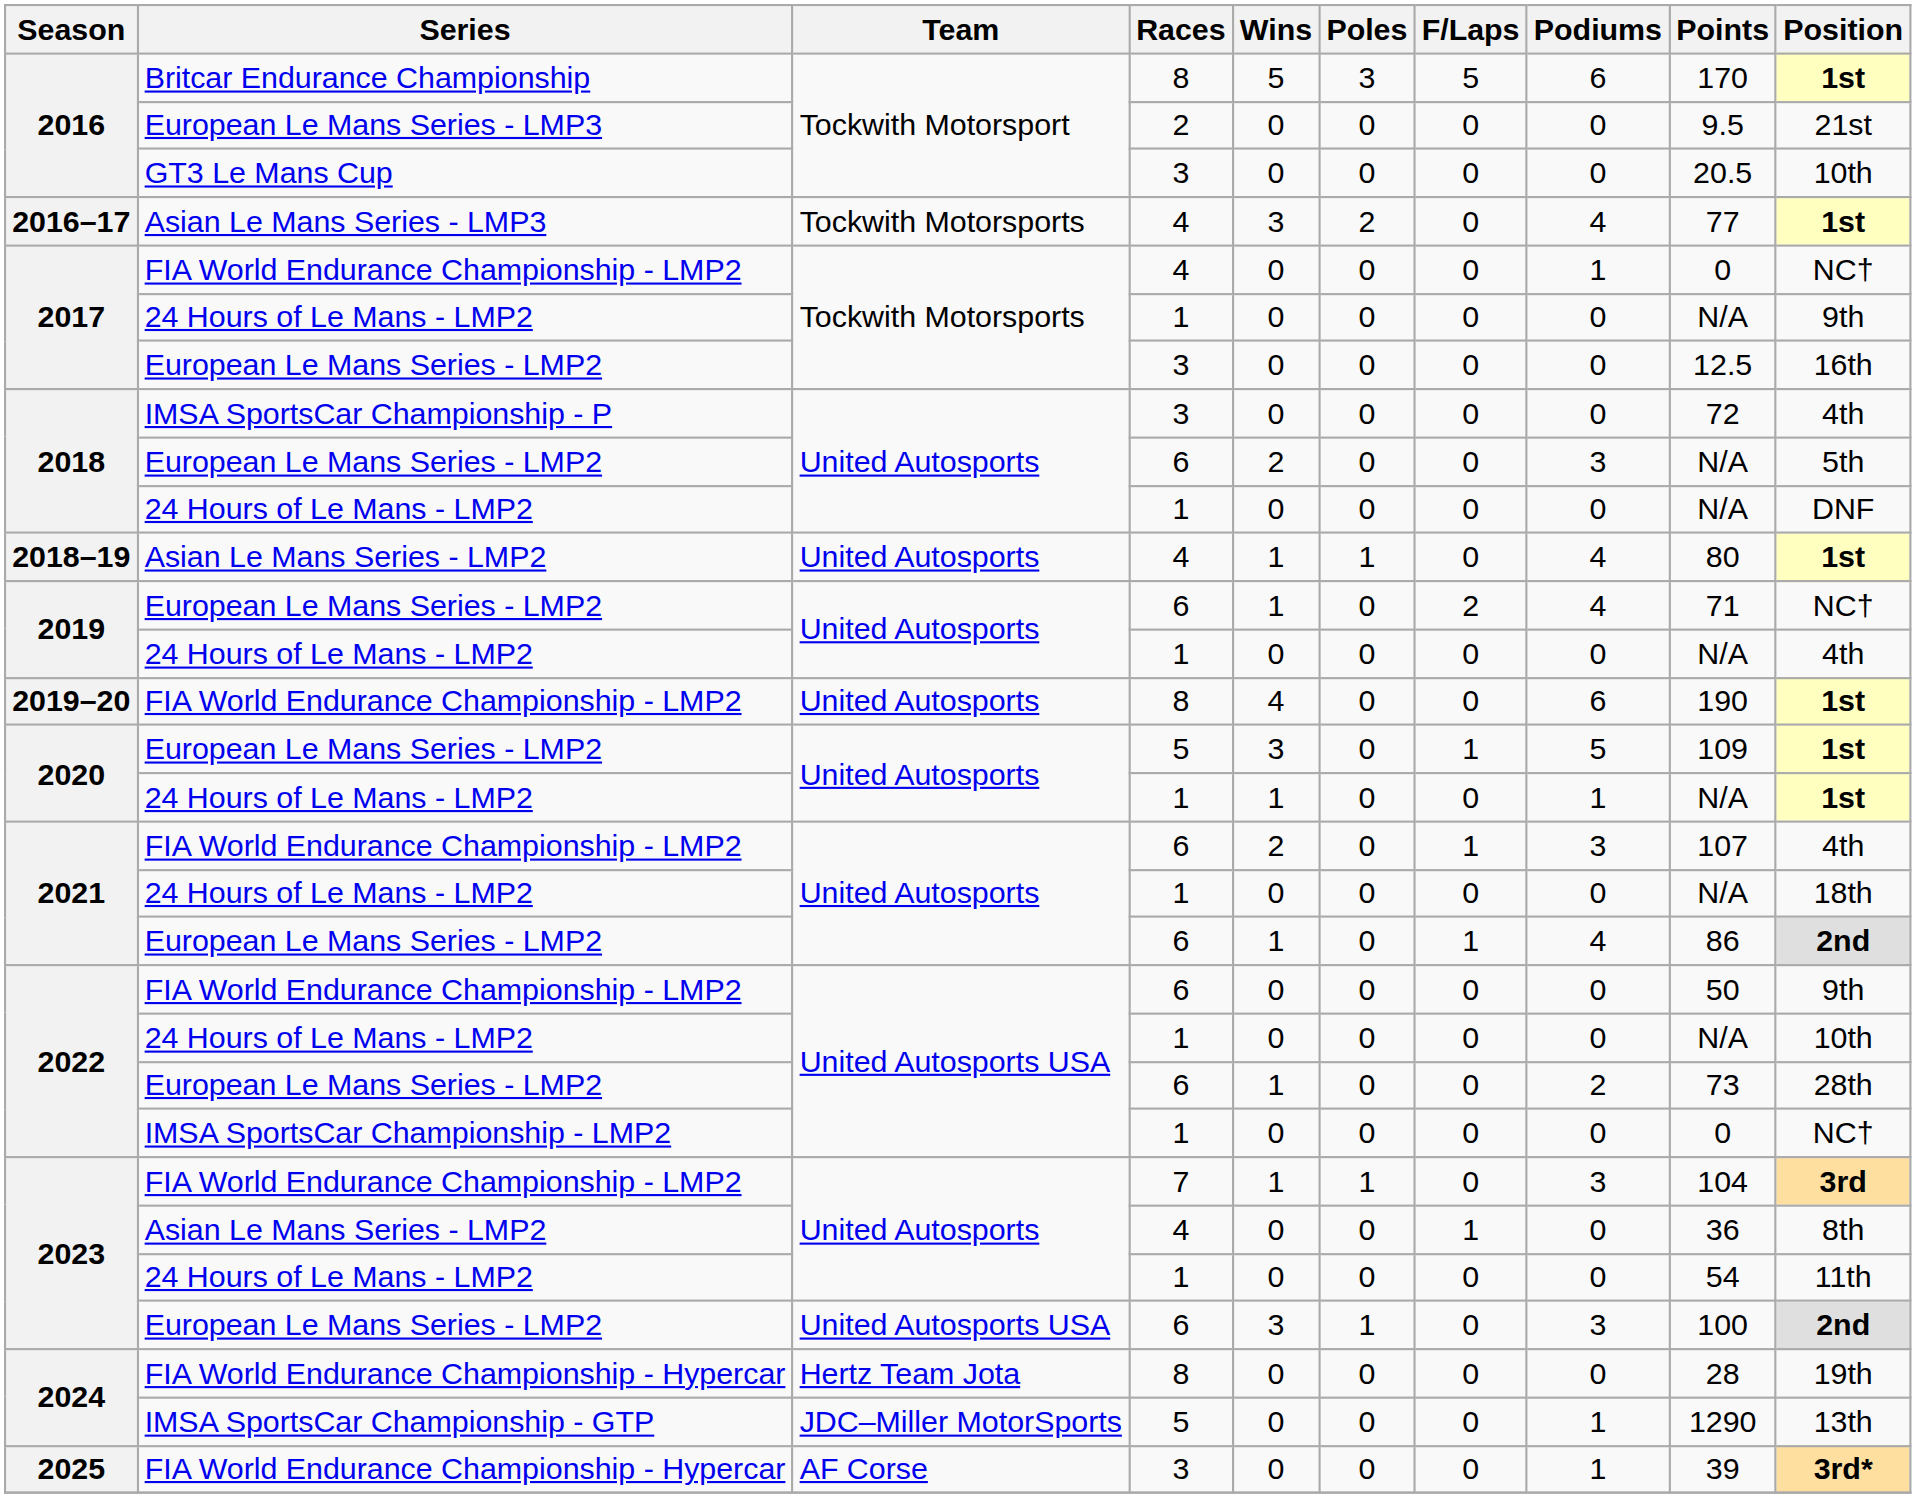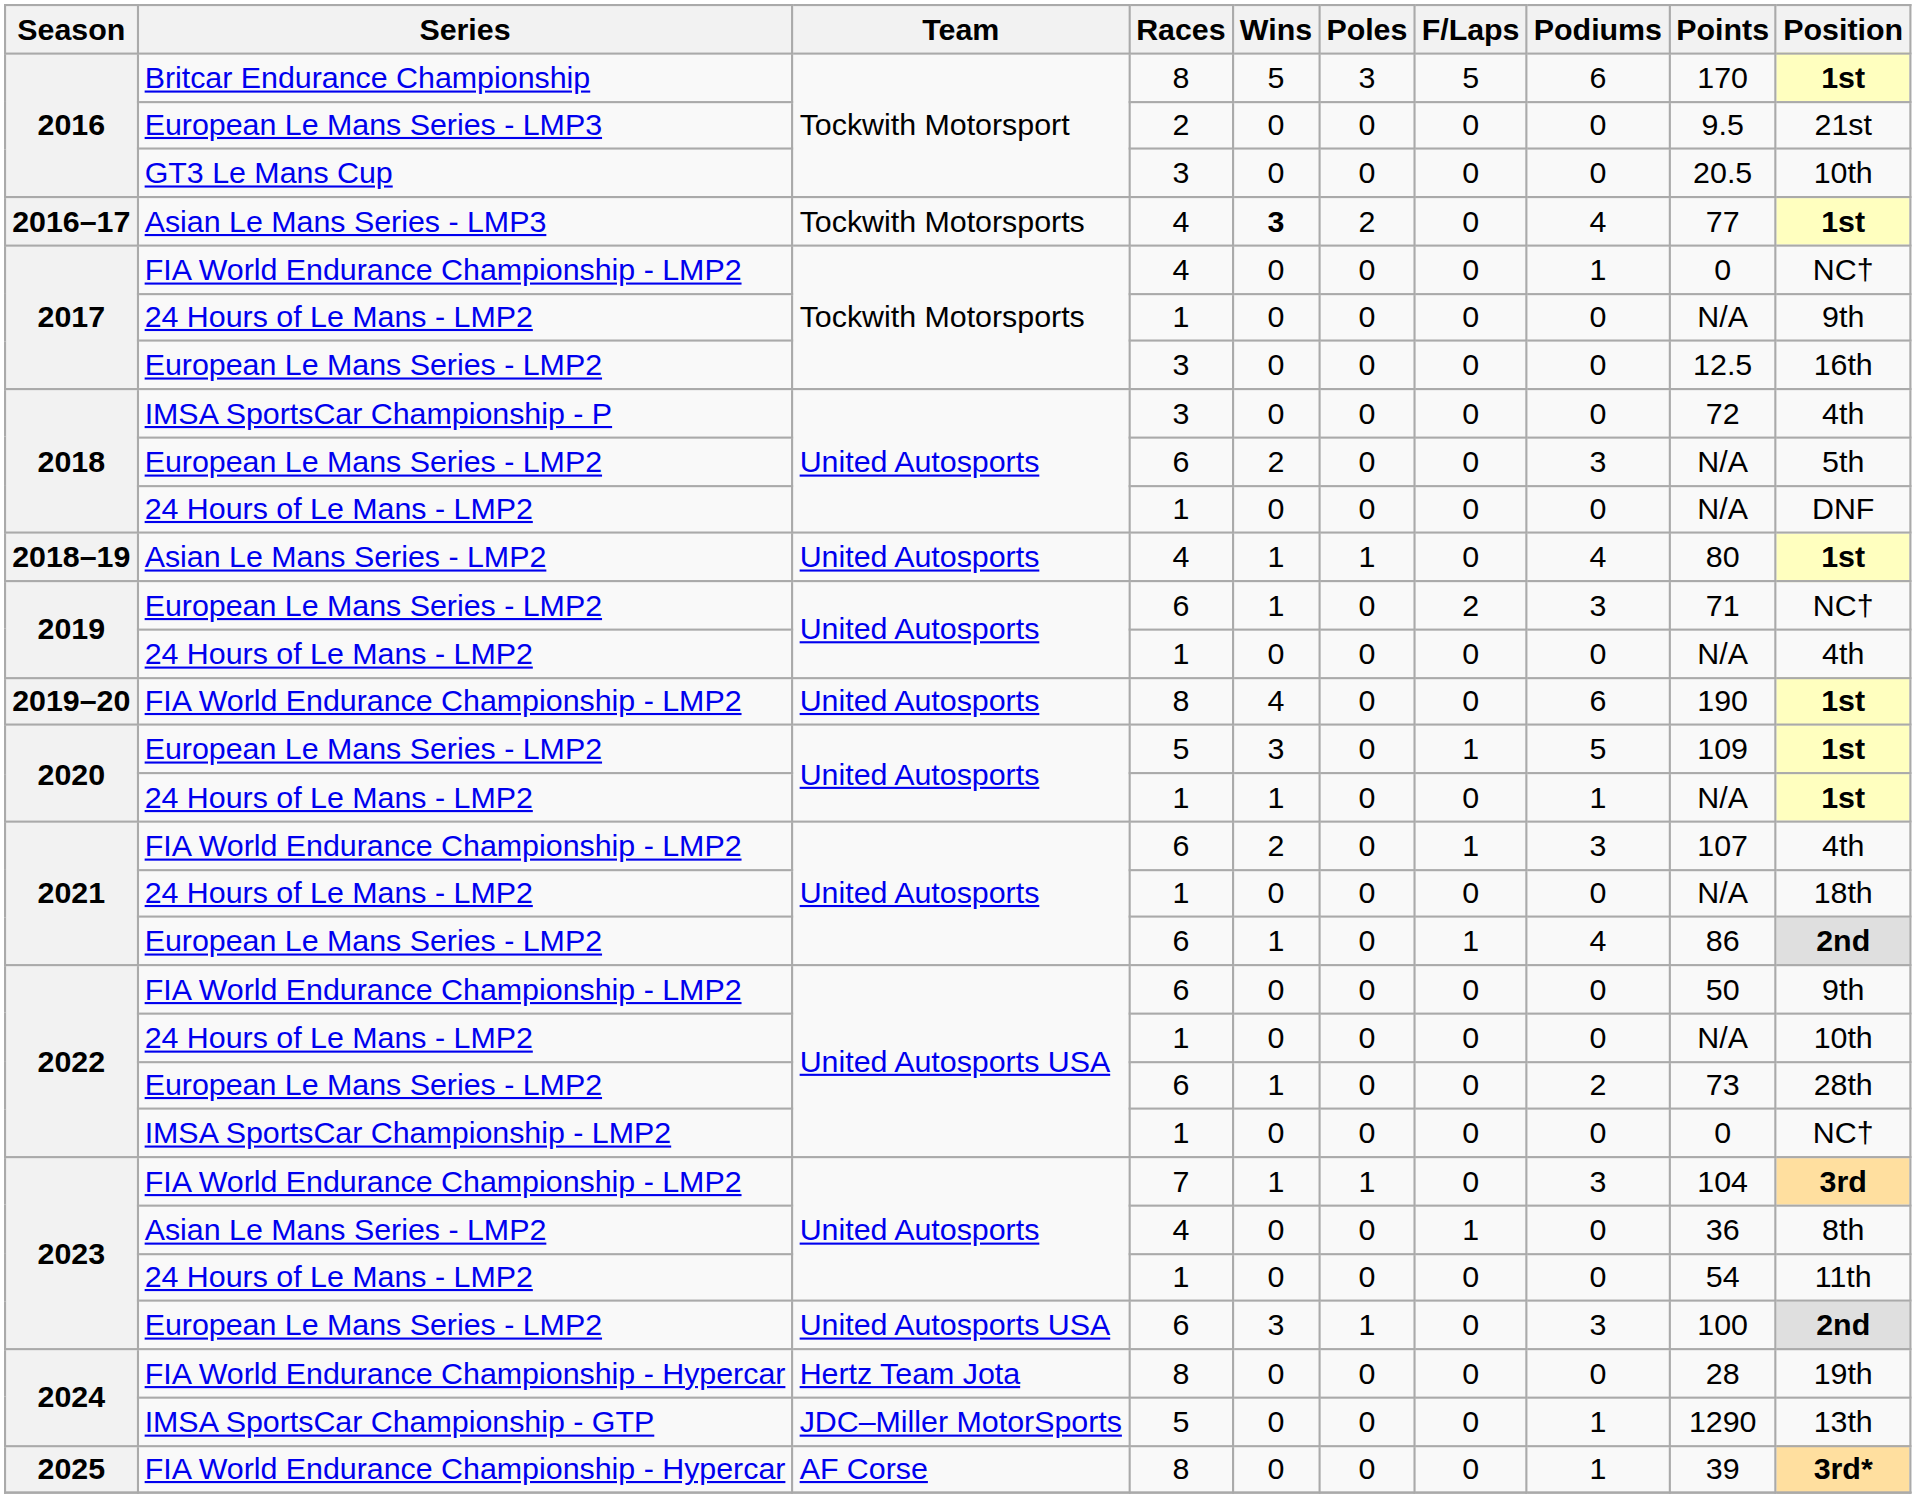 <table class="wikitable" style="font-size: 90%; text-align:center">
 <tr>
 <th>Season</th>
 <th>Series</th>
 <th>Team</th>
 <th>Races</th>
 <th>Wins</th>
 <th>Poles</th>
 <th>F/Laps</th>
 <th>Podiums</th>
 <th>Points</th>
 <th>Position</th>
 </tr>
 <tr>
 <th rowspan="3">2016</th>
 <td align=left><a href='#'>Britcar Endurance Championship</a></td>
 <td rowspan="3" align="left">Tockwith Motorsport</td>
 <td>8</td>
 <td>5</td>
 <td>3</td>
 <td>5</td>
 <td>6</td>
 <td>170</td>
 <td style="background:#FFFFBF;"><strong>1st</strong></td>
 </tr>
 <tr>
 <td align=left><a href='#'>European Le Mans Series - LMP3</a></td>
 <td>2</td>
 <td>0</td>
 <td>0</td>
 <td>0</td>
 <td>0</td>
 <td>9.5</td>
 <td>21st</td>
 </tr>
 <tr>
 <td align="left"><a href='#'>GT3 Le Mans Cup</a></td>
 <td>3</td>
 <td>0</td>
 <td>0</td>
 <td>0</td>
 <td>0</td>
 <td>20.5</td>
 <td>10th</td>
 </tr>
 <tr>
 <th>2016–17</th>
 <td align="left"><a href='#'>Asian Le Mans Series - LMP3</a></td>
 <td align="left">Tockwith Motorsports</td>
 <td>4</td>
-<td>3</td>
+<td><strong>3</strong></td>
 <td>2</td>
 <td>0</td>
 <td>4</td>
 <td>77</td>
 <td style="background:#FFFFBF;"><strong>1st</strong></td>
 </tr>
 <tr>
 <th rowspan="3">2017</th>
 <td align="left"><a href='#'>FIA World Endurance Championship - LMP2</a></td>
 <td rowspan="3" align="left">Tockwith Motorsports</td>
 <td>4</td>
 <td>0</td>
 <td>0</td>
 <td>0</td>
 <td>1</td>
 <td>0</td>
 <td>NC†</td>
 </tr>
 <tr>
 <td align="left"><a href='#'>24 Hours of Le Mans - LMP2</a></td>
 <td>1</td>
 <td>0</td>
 <td>0</td>
 <td>0</td>
 <td>0</td>
 <td>N/A</td>
 <td>9th</td>
 </tr>
 <tr>
 <td align="left"><a href='#'>European Le Mans Series - LMP2</a></td>
 <td>3</td>
 <td>0</td>
 <td>0</td>
 <td>0</td>
 <td>0</td>
 <td>12.5</td>
 <td>16th</td>
 </tr>
 <tr>
 <th rowspan="3">2018</th>
 <td align="left"><a href='#'>IMSA SportsCar Championship - P</a></td>
 <td rowspan="3" align="left"><a href='#'>United Autosports</a></td>
 <td>3</td>
 <td>0</td>
 <td>0</td>
 <td>0</td>
 <td>0</td>
 <td>72</td>
 <td>4th</td>
 </tr>
 <tr>
 <td align="left"><a href='#'>European Le Mans Series - LMP2</a></td>
 <td>6</td>
 <td>2</td>
 <td>0</td>
 <td>0</td>
 <td>3</td>
 <td>N/A</td>
 <td>5th</td>
 </tr>
 <tr>
 <td align="left"><a href='#'>24 Hours of Le Mans - LMP2</a></td>
 <td>1</td>
 <td>0</td>
 <td>0</td>
 <td>0</td>
 <td>0</td>
 <td>N/A</td>
 <td>DNF</td>
 </tr>
 <tr>
 <th>2018–19</th>
 <td align="left"><a href='#'>Asian Le Mans Series - LMP2</a></td>
 <td align="left"><a href='#'>United Autosports</a></td>
 <td>4</td>
 <td>1</td>
 <td>1</td>
 <td>0</td>
 <td>4</td>
 <td>80</td>
 <td style="background:#FFFFBF;"><strong>1st</strong></td>
 </tr>
 <tr>
 <th rowspan="2">2019</th>
 <td align="left"><a href='#'>European Le Mans Series - LMP2</a></td>
 <td rowspan="2" align="left"><a href='#'>United Autosports</a></td>
 <td>6</td>
 <td>1</td>
 <td>0</td>
 <td>2</td>
-<td>4</td>
+<td>3</td>
 <td>71</td>
 <td>NC†</td>
 </tr>
 <tr>
 <td align="left"><a href='#'>24 Hours of Le Mans - LMP2</a></td>
 <td>1</td>
 <td>0</td>
 <td>0</td>
 <td>0</td>
 <td>0</td>
 <td>N/A</td>
 <td>4th</td>
 </tr>
 <tr>
 <th>2019–20</th>
 <td align="left"><a href='#'>FIA World Endurance Championship - LMP2</a></td>
 <td align="left"><a href='#'>United Autosports</a></td>
 <td>8</td>
 <td>4</td>
 <td>0</td>
 <td>0</td>
 <td>6</td>
 <td>190</td>
 <td style="background:#FFFFBF;"><strong>1st</strong></td>
 </tr>
 <tr>
 <th rowspan="2">2020</th>
 <td align="left"><a href='#'>European Le Mans Series - LMP2</a></td>
 <td rowspan="2" align="left"><a href='#'>United Autosports</a></td>
 <td>5</td>
 <td>3</td>
 <td>0</td>
 <td>1</td>
 <td>5</td>
 <td>109</td>
 <td style="background:#FFFFBF;"><strong>1st</strong></td>
 </tr>
 <tr>
 <td align="left"><a href='#'>24 Hours of Le Mans - LMP2</a></td>
 <td>1</td>
 <td>1</td>
 <td>0</td>
 <td>0</td>
 <td>1</td>
 <td>N/A</td>
 <td style="background:#FFFFBF;"><strong>1st</strong></td>
 </tr>
 <tr>
 <th rowspan="3">2021</th>
 <td align="left"><a href='#'>FIA World Endurance Championship - LMP2</a></td>
 <td rowspan="3" align="left"><a href='#'>United Autosports</a></td>
 <td>6</td>
 <td>2</td>
 <td>0</td>
 <td>1</td>
 <td>3</td>
 <td>107</td>
 <td>4th</td>
 </tr>
 <tr>
 <td align="left"><a href='#'>24 Hours of Le Mans - LMP2</a></td>
 <td>1</td>
 <td>0</td>
 <td>0</td>
 <td>0</td>
 <td>0</td>
 <td>N/A</td>
 <td>18th</td>
 </tr>
 <tr>
 <td align=left><a href='#'>European Le Mans Series - LMP2</a></td>
 <td>6</td>
 <td>1</td>
 <td>0</td>
 <td>1</td>
 <td>4</td>
 <td>86</td>
 <td style="background:#DFDFDF;"><strong>2nd</strong></td>
 </tr>
 <tr>
 <th rowspan="4">2022</th>
 <td align="left"><a href='#'>FIA World Endurance Championship - LMP2</a></td>
 <td rowspan="4" align="left"><a href='#'>United Autosports USA</a></td>
 <td>6</td>
 <td>0</td>
 <td>0</td>
 <td>0</td>
 <td>0</td>
 <td>50</td>
 <td>9th</td>
 </tr>
 <tr>
 <td align="left"><a href='#'>24 Hours of Le Mans - LMP2</a></td>
 <td>1</td>
 <td>0</td>
 <td>0</td>
 <td>0</td>
 <td>0</td>
 <td>N/A</td>
 <td>10th</td>
 </tr>
 <tr>
 <td align=left><a href='#'>European Le Mans Series - LMP2</a></td>
 <td>6</td>
 <td>1</td>
 <td>0</td>
 <td>0</td>
 <td>2</td>
 <td>73</td>
 <td>28th</td>
 </tr>
 <tr>
 <td align=left><a href='#'>IMSA SportsCar Championship - LMP2</a></td>
 <td>1</td>
 <td>0</td>
 <td>0</td>
 <td>0</td>
 <td>0</td>
 <td>0</td>
 <td>NC†</td>
 </tr>
 <tr>
 <th rowspan="4">2023</th>
 <td align=left><a href='#'>FIA World Endurance Championship - LMP2</a></td>
 <td rowspan="3" align="left"><a href='#'>United Autosports</a></td>
 <td>7</td>
 <td>1</td>
 <td>1</td>
 <td>0</td>
 <td>3</td>
 <td>104</td>
 <td style="background:#FFDF9F;"><strong>3rd</strong></td>
 </tr>
 <tr>
 <td align=left><a href='#'>Asian Le Mans Series - LMP2</a></td>
 <td>4</td>
 <td>0</td>
 <td>0</td>
 <td>1</td>
 <td>0</td>
 <td>36</td>
 <td>8th</td>
 </tr>
 <tr>
 <td align=left><a href='#'>24 Hours of Le Mans - LMP2</a></td>
 <td>1</td>
 <td>0</td>
 <td>0</td>
 <td>0</td>
 <td>0</td>
 <td>54</td>
 <td>11th</td>
 </tr>
 <tr>
 <td align=left><a href='#'>European Le Mans Series - LMP2</a></td>
 <td align=left><a href='#'>United Autosports USA</a></td>
 <td>6</td>
 <td>3</td>
 <td>1</td>
 <td>0</td>
 <td>3</td>
 <td>100</td>
 <td style="background:#DFDFDF;"><strong>2nd</strong></td>
 </tr>
 <tr>
 <th rowspan=2>2024</th>
 <td align=left><a href='#'>FIA World Endurance Championship - Hypercar</a></td>
 <td align=left><a href='#'>Hertz Team Jota</a></td>
 <td>8</td>
 <td>0</td>
 <td>0</td>
 <td>0</td>
 <td>0</td>
 <td>28</td>
 <td>19th</td>
 </tr>
 <tr>
 <td align=left><a href='#'>IMSA SportsCar Championship - GTP</a></td>
 <td align=left><a href='#'>JDC–Miller MotorSports</a></td>
 <td>5</td>
 <td>0</td>
 <td>0</td>
 <td>0</td>
 <td>1</td>
 <td>1290</td>
 <td>13th</td>
 </tr>
 <tr>
 <th>2025</th>
 <td align=left><a href='#'>FIA World Endurance Championship - Hypercar</a></td>
 <td align=left><a href='#'>AF Corse</a></td>
-<td>3</td>
+<td>8</td>
 <td>0</td>
 <td>0</td>
 <td>0</td>
 <td>1</td>
 <td>39</td>
 <td style="background:#FFDF9F;"><strong>3rd*</strong></td>
 </tr>
 <tr>
 </tr>
 </table>
